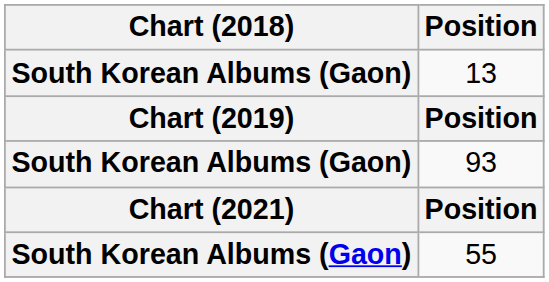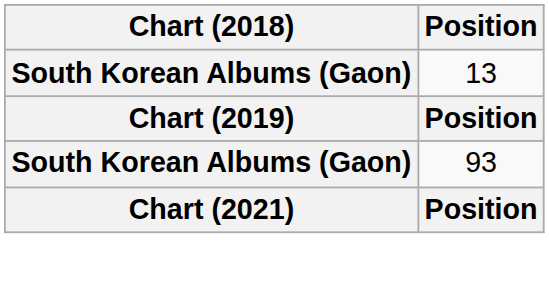 <table class="wikitable plainrowheaders" style="text-align:center">
 <tr>
 <th scope="col">Chart (2018)</th>
 <th scope="col">Position</th>
 </tr>
 <tr>
 <th scope="row">South Korean Albums (Gaon)</th>
 <td>13</td>
 </tr>
 <tr>
 <th scope="col">Chart (2019)</th>
 <th scope="col">Position</th>
 </tr>
 <tr>
 <th scope="row">South Korean Albums (Gaon)</th>
 <td>93</td>
 </tr>
 <tr>
 <th scope="col">Chart (2021)</th>
 <th scope="col">Position</th>
 </tr>
-<tr>
-<th scope="row">South Korean Albums (<a href='#'>Gaon</a>)</th>
-<td>55</td>
-</tr>
 </table>
